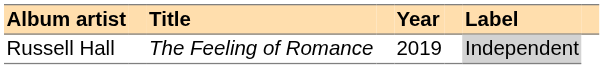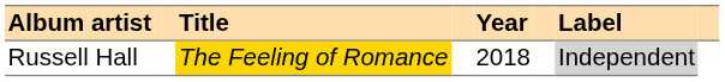 <table cellspacing="0" cellpadding="2" border="0">
 <tr style="background:#ffdead;">
 <th style="text-align:left; border-bottom:1px solid gray; border-top:1px solid gray;">Album artist</th>
 <th style="width:10px; border-bottom:1px solid gray; border-top:1px solid gray;"></th>
 <th style="text-align:left; border-bottom:1px solid gray; border-top:1px solid gray;">Title</th>
 <th style="width:10px; border-bottom:1px solid gray; border-top:1px solid gray;"></th>
 <th style="text-align:left; border-bottom:1px solid gray; border-top:1px solid gray;">Year</th>
 <th style="width:10px; border-bottom:1px solid gray; border-top:1px solid gray;"></th>
 <th style="text-align:left; border-bottom:1px solid gray; border-top:1px solid gray;">Label</th>
 <th style="width:10px; border-bottom:1px solid gray; border-top:1px solid gray;"></th>
 </tr>
 <tr>
 <td style="border-bottom:1px solid gray;">Russell Hall</td>
 <td style="border-bottom:1px solid gray;"></td>
-<td style="border-bottom:1px solid gray;"><em>The Feeling of Romance</em></td>
+<td style="background: gold; border-bottom:1px solid gray;"><em>The Feeling of Romance</em></td>
 <td style="border-bottom:1px solid gray;"></td>
-<td style="border-bottom:1px solid gray;">2019</td>
+<td style="border-bottom:1px solid gray;">2018</td>
 <td style="border-bottom:1px solid gray;"></td>
 <td style="background: lightgrey; border-bottom:1px solid gray;">Independent</td>
 </tr>
 </table>
